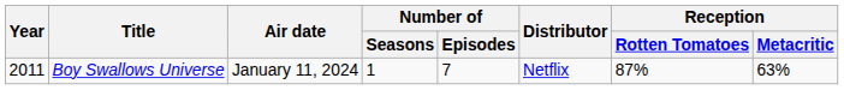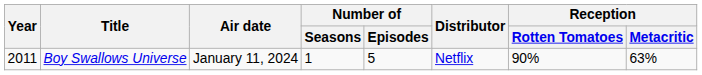 <table class="wikitable sortable">
 <tr>
 <th rowspan="2">Year</th>
 <th rowspan="2">Title</th>
 <th rowspan="2">Air date</th>
 <th colspan="2">Number of</th>
 <th rowspan="2">Distributor</th>
 <th colspan="2">Reception</th>
 </tr>
 <tr>
 <th>Seasons</th>
 <th>Episodes</th>
 <th><a href='#'>Rotten Tomatoes</a><br></th>
 <th><a href='#'>Metacritic</a><br></th>
 </tr>
 <tr>
 <td>2011</td>
 <td><em><a href='#'>Boy Swallows Universe</a></em></td>
 <td>January 11, 2024</td>
 <td rowspan="2">1</td>
-<td>7</td>
+<td>5</td>
 <td><a href='#'>Netflix</a></td>
-<td>87%</td>
+<td>90%</td>
 <td>63%</td>
 </tr>
 </table>
